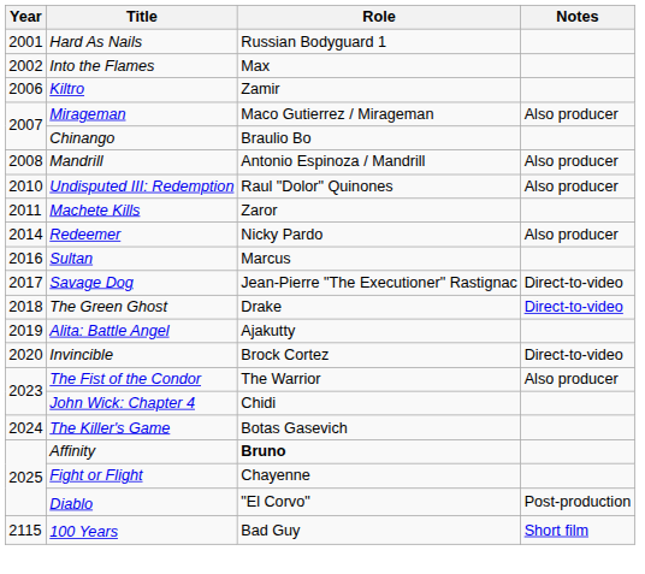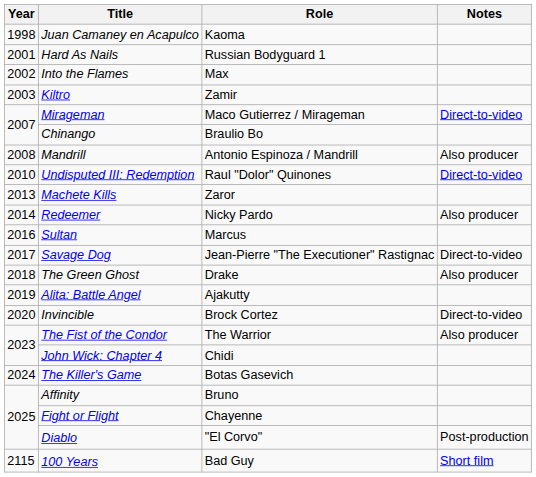 <table class="wikitable sortable">
 <tr>
 <th>Year</th>
 <th>Title</th>
 <th>Role</th>
 <th class="unsortable">Notes</th>
+</tr>
+<tr>
+<td>1998</td>
+<td><em>Juan Camaney en Acapulco</em></td>
+<td>Kaoma</td>
+<td></td>
 </tr>
 <tr>
 <td>2001</td>
 <td><em>Hard As Nails</em></td>
 <td>Russian Bodyguard 1</td>
 <td></td>
 </tr>
 <tr>
 <td>2002</td>
 <td><em>Into the Flames</em></td>
 <td>Max</td>
 <td></td>
 </tr>
 <tr>
-<td>2006</td>
+<td>2003</td>
 <td><em><a href='#'>Kiltro</a></em></td>
 <td>Zamir</td>
 <td></td>
 </tr>
 <tr>
 <td rowspan="2">2007</td>
 <td><em><a href='#'>Mirageman</a></em></td>
 <td>Maco Gutierrez /  Mirageman</td>
-<td>Also producer</td>
+<td><a href='#'>Direct-to-video</a></td>
 </tr>
 <tr>
 <td><em>Chinango</em></td>
 <td>Braulio Bo</td>
 <td></td>
 </tr>
 <tr>
 <td>2008</td>
 <td><em>Mandrill</em></td>
 <td>Antonio Espinoza / Mandrill</td>
 <td>Also producer</td>
 </tr>
 <tr>
 <td>2010</td>
 <td><em><a href='#'>Undisputed III: Redemption</a></em></td>
 <td>Raul "Dolor" Quinones</td>
-<td>Also producer</td>
+<td><a href='#'>Direct-to-video</a></td>
 </tr>
 <tr>
-<td>2011</td>
+<td>2013</td>
 <td><em><a href='#'>Machete Kills</a></em></td>
 <td>Zaror</td>
 <td></td>
 </tr>
 <tr>
 <td>2014</td>
 <td><em><a href='#'>Redeemer</a></em></td>
 <td>Nicky Pardo</td>
 <td>Also producer</td>
 </tr>
 <tr>
 <td>2016</td>
 <td><em><a href='#'>Sultan</a></em></td>
 <td>Marcus</td>
 <td></td>
 </tr>
 <tr>
 <td>2017</td>
 <td><em><a href='#'>Savage Dog</a></em></td>
 <td>Jean-Pierre "The Executioner" Rastignac</td>
 <td>Direct-to-video</td>
 </tr>
 <tr>
 <td>2018</td>
 <td><em>The Green Ghost</em></td>
 <td>Drake</td>
-<td><a href='#'>Direct-to-video</a></td>
+<td>Also producer</td>
 </tr>
 <tr>
 <td>2019</td>
 <td><em><a href='#'>Alita: Battle Angel</a></em></td>
 <td>Ajakutty</td>
 <td></td>
 </tr>
 <tr>
 <td>2020</td>
 <td><em>Invincible</em></td>
 <td>Brock Cortez</td>
 <td>Direct-to-video</td>
 </tr>
 <tr>
 <td rowspan=2>2023</td>
 <td><em><a href='#'>The Fist of the Condor</a></em></td>
 <td>The Warrior</td>
 <td>Also producer</td>
 </tr>
 <tr>
 <td><em><a href='#'>John Wick: Chapter 4</a></em></td>
 <td>Chidi</td>
 <td></td>
 </tr>
 <tr>
 <td>2024</td>
 <td><em><a href='#'>The Killer's Game</a></em></td>
 <td>Botas Gasevich</td>
 <td></td>
 </tr>
 <tr>
 <td rowspan=3>2025</td>
 <td><em>Affinity</em></td>
-<td><strong>Bruno</strong></td>
+<td>Bruno</td>
 <td></td>
 </tr>
 <tr>
 <td><em><a href='#'>Fight or Flight</a></em></td>
 <td>Chayenne</td>
 <td></td>
 </tr>
 <tr>
 <td><em><a href='#'>Diablo</a><sup></sup></em></td>
 <td>"El Corvo"</td>
 <td>Post-production</td>
 </tr>
 <tr>
 <td>2115</td>
 <td><em><a href='#'>100 Years</a><sup></sup></em></td>
 <td>Bad Guy</td>
 <td><a href='#'>Short film</a></td>
 </tr>
 </table>
